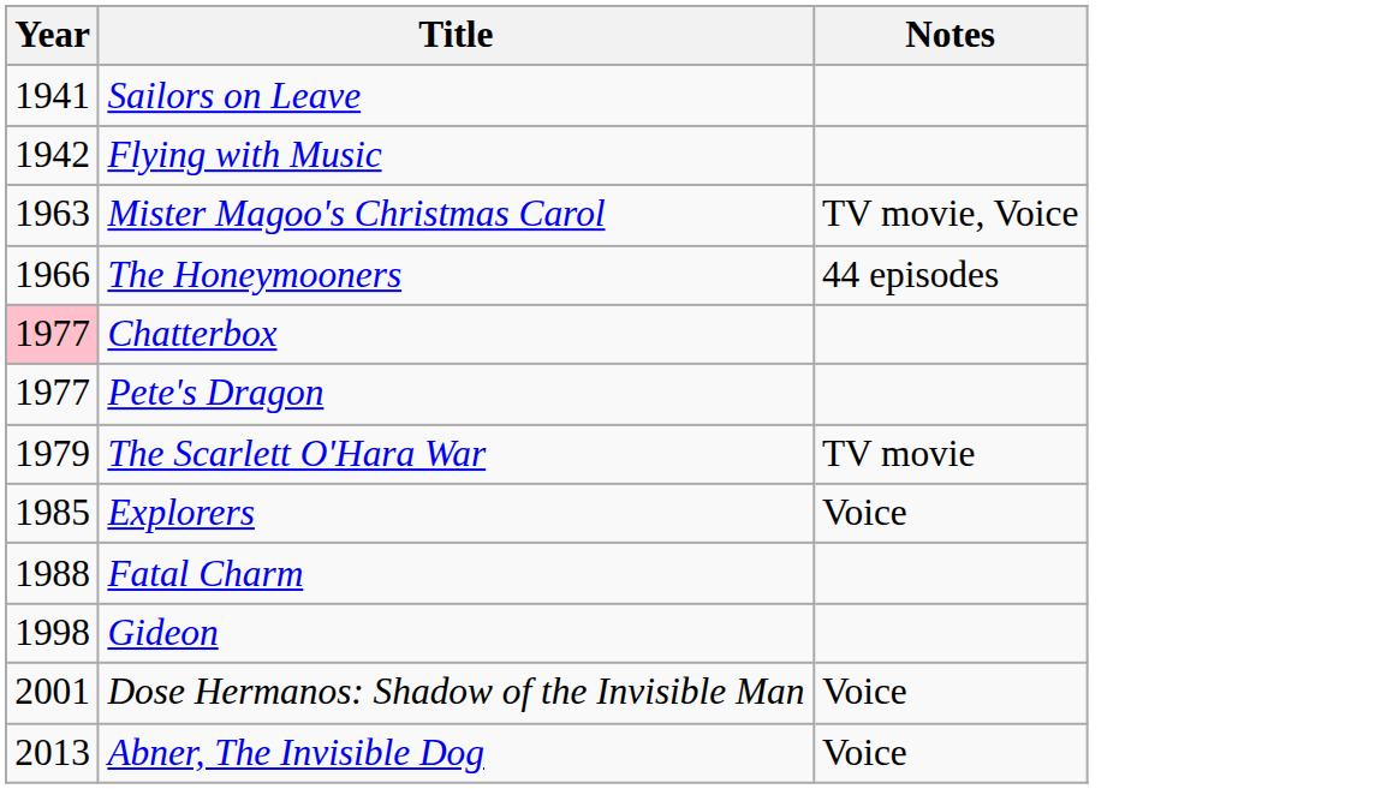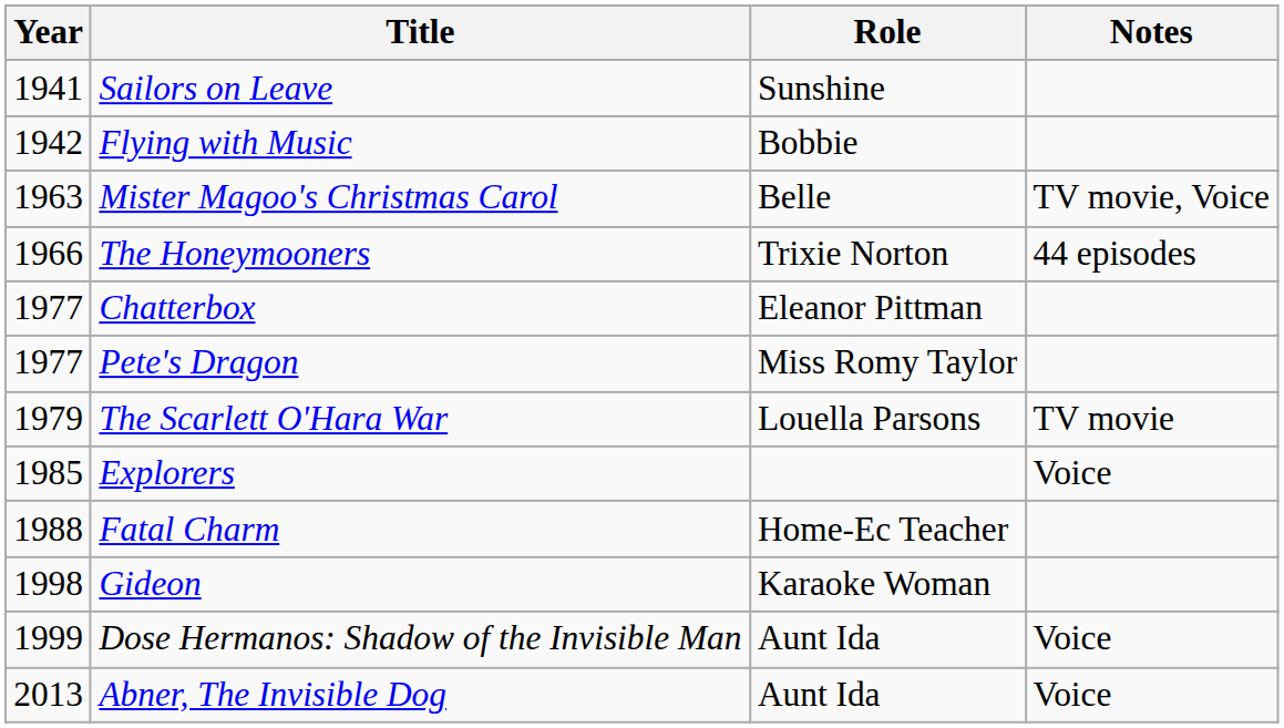 <table class="wikitable">
 <tr>
 <th>Year</th>
 <th>Title</th>
+<th>Role</th>
 <th>Notes</th>
 </tr>
 <tr>
 <td>1941</td>
 <td><em><a href='#'>Sailors on Leave</a></em></td>
+<td>Sunshine</td>
 <td></td>
 </tr>
 <tr>
 <td>1942</td>
 <td><em><a href='#'>Flying with Music</a></em></td>
+<td>Bobbie</td>
 <td></td>
 </tr>
 <tr>
 <td>1963</td>
 <td><em><a href='#'>Mister Magoo's Christmas Carol</a></em></td>
+<td>Belle</td>
 <td>TV movie, Voice</td>
 </tr>
 <tr>
 <td>1966</td>
 <td><em><a href='#'>The Honeymooners</a></em></td>
+<td>Trixie Norton</td>
 <td>44 episodes</td>
 </tr>
 <tr>
-<td style="background: pink;">1977</td>
+<td>1977</td>
 <td><em><a href='#'>Chatterbox</a></em></td>
+<td>Eleanor Pittman</td>
 <td></td>
 </tr>
 <tr>
 <td>1977</td>
 <td><em><a href='#'>Pete's Dragon</a></em></td>
+<td>Miss Romy Taylor</td>
 <td></td>
 </tr>
 <tr>
 <td>1979</td>
 <td><em><a href='#'>The Scarlett O'Hara War</a></em></td>
+<td>Louella Parsons</td>
 <td>TV movie</td>
 </tr>
 <tr>
 <td>1985</td>
 <td><em><a href='#'>Explorers</a></em></td>
+<td></td>
 <td>Voice</td>
 </tr>
 <tr>
 <td>1988</td>
 <td><em><a href='#'>Fatal Charm</a></em></td>
+<td>Home-Ec Teacher</td>
 <td></td>
 </tr>
 <tr>
 <td>1998</td>
 <td><em><a href='#'>Gideon</a></em></td>
+<td>Karaoke Woman</td>
 <td></td>
 </tr>
 <tr>
-<td>2001</td>
+<td>1999</td>
 <td><em>Dose Hermanos: Shadow of the Invisible Man </em></td>
+<td>Aunt Ida</td>
 <td>Voice</td>
 </tr>
 <tr>
 <td>2013</td>
 <td><em><a href='#'>Abner, The Invisible Dog</a></em></td>
+<td>Aunt Ida</td>
 <td>Voice</td>
 </tr>
 </table>
